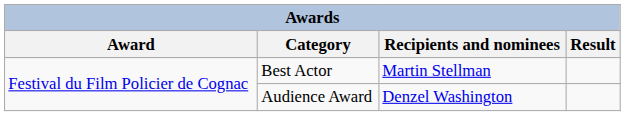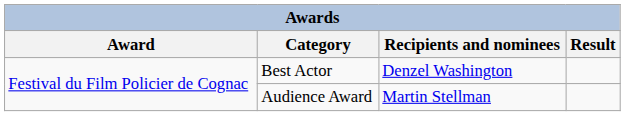 <table class="wikitable sortable" width="95%">
 <tr>
 <th colspan="5" style="background: LightSteelBlue;">Awards</th>
 </tr>
 <tr style="background:#ccc; text-align:center;">
 <th>Award</th>
 <th>Category</th>
 <th>Recipients and nominees</th>
 <th>Result</th>
 </tr>
 <tr>
 <td rowspan="2"><a href='#'>Festival du Film Policier de Cognac</a></td>
 <td>Best Actor</td>
-<td><a href='#'>Martin Stellman</a></td>
+<td><a href='#'>Denzel Washington</a></td>
 <td></td>
 </tr>
 <tr>
 <td>Audience Award</td>
-<td><a href='#'>Denzel Washington</a></td>
+<td><a href='#'>Martin Stellman</a></td>
 <td></td>
 </tr>
 </table>
